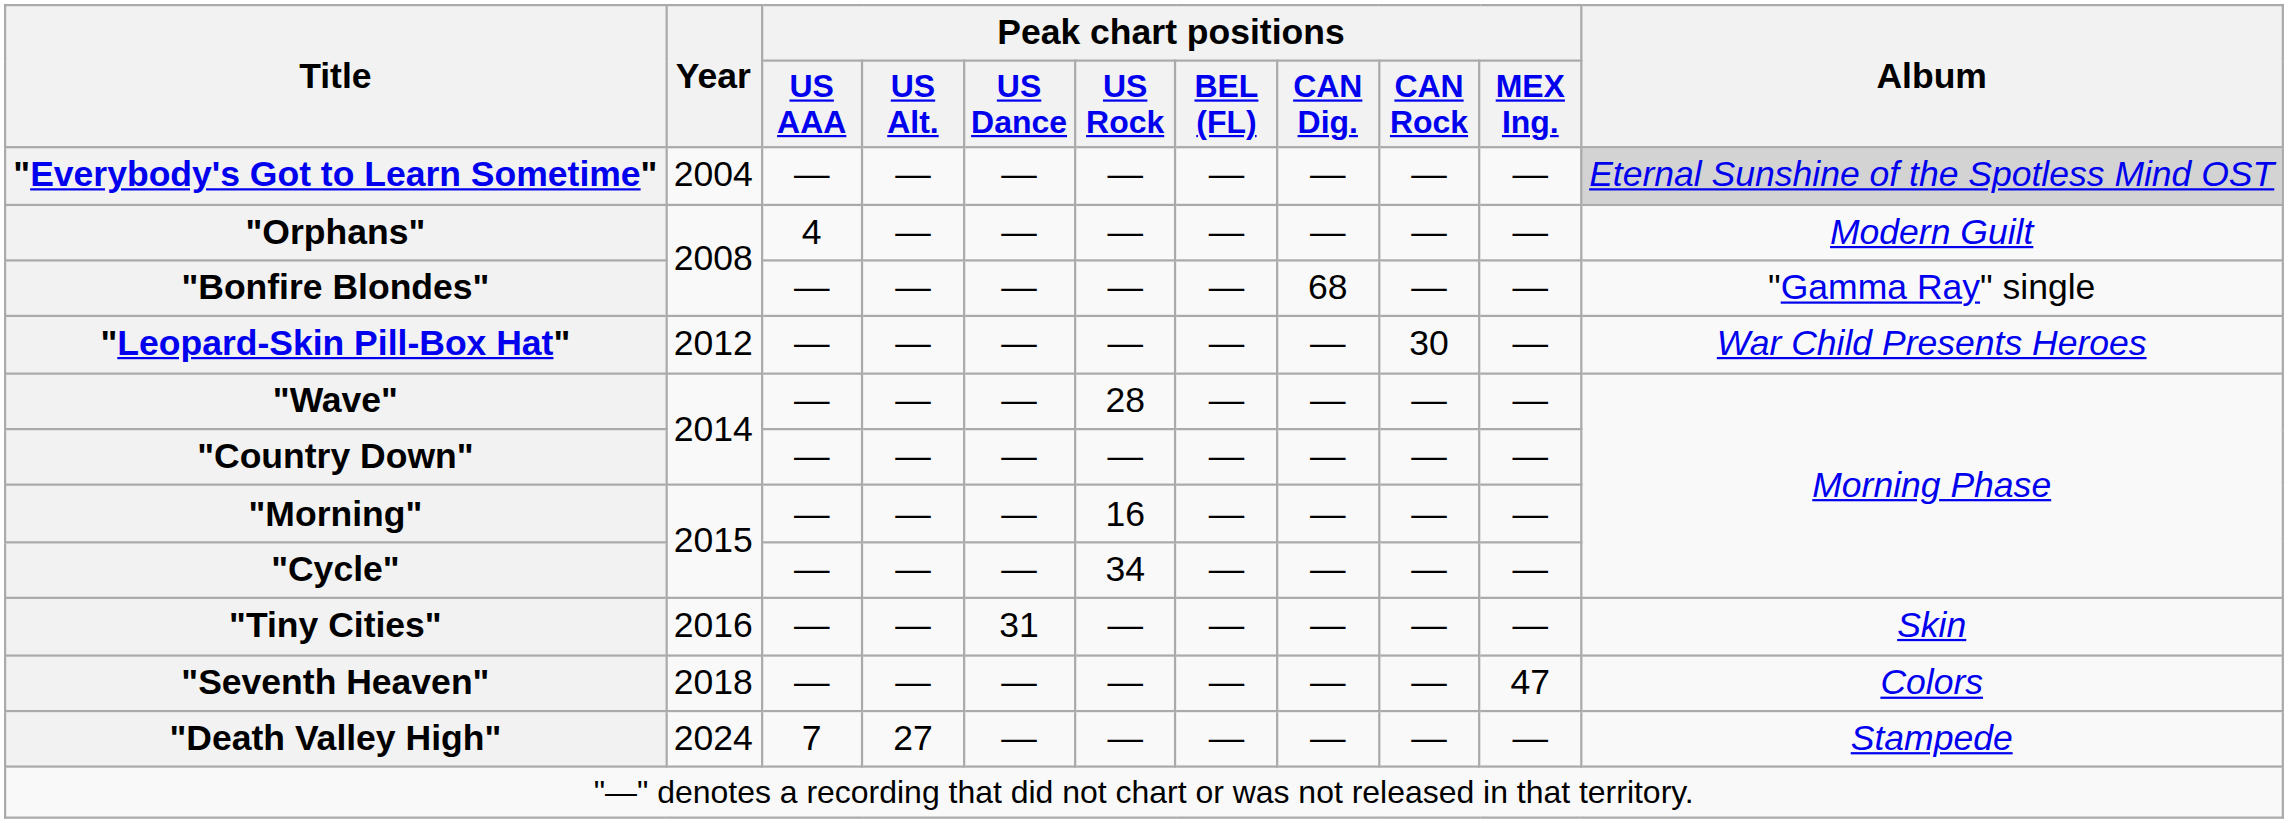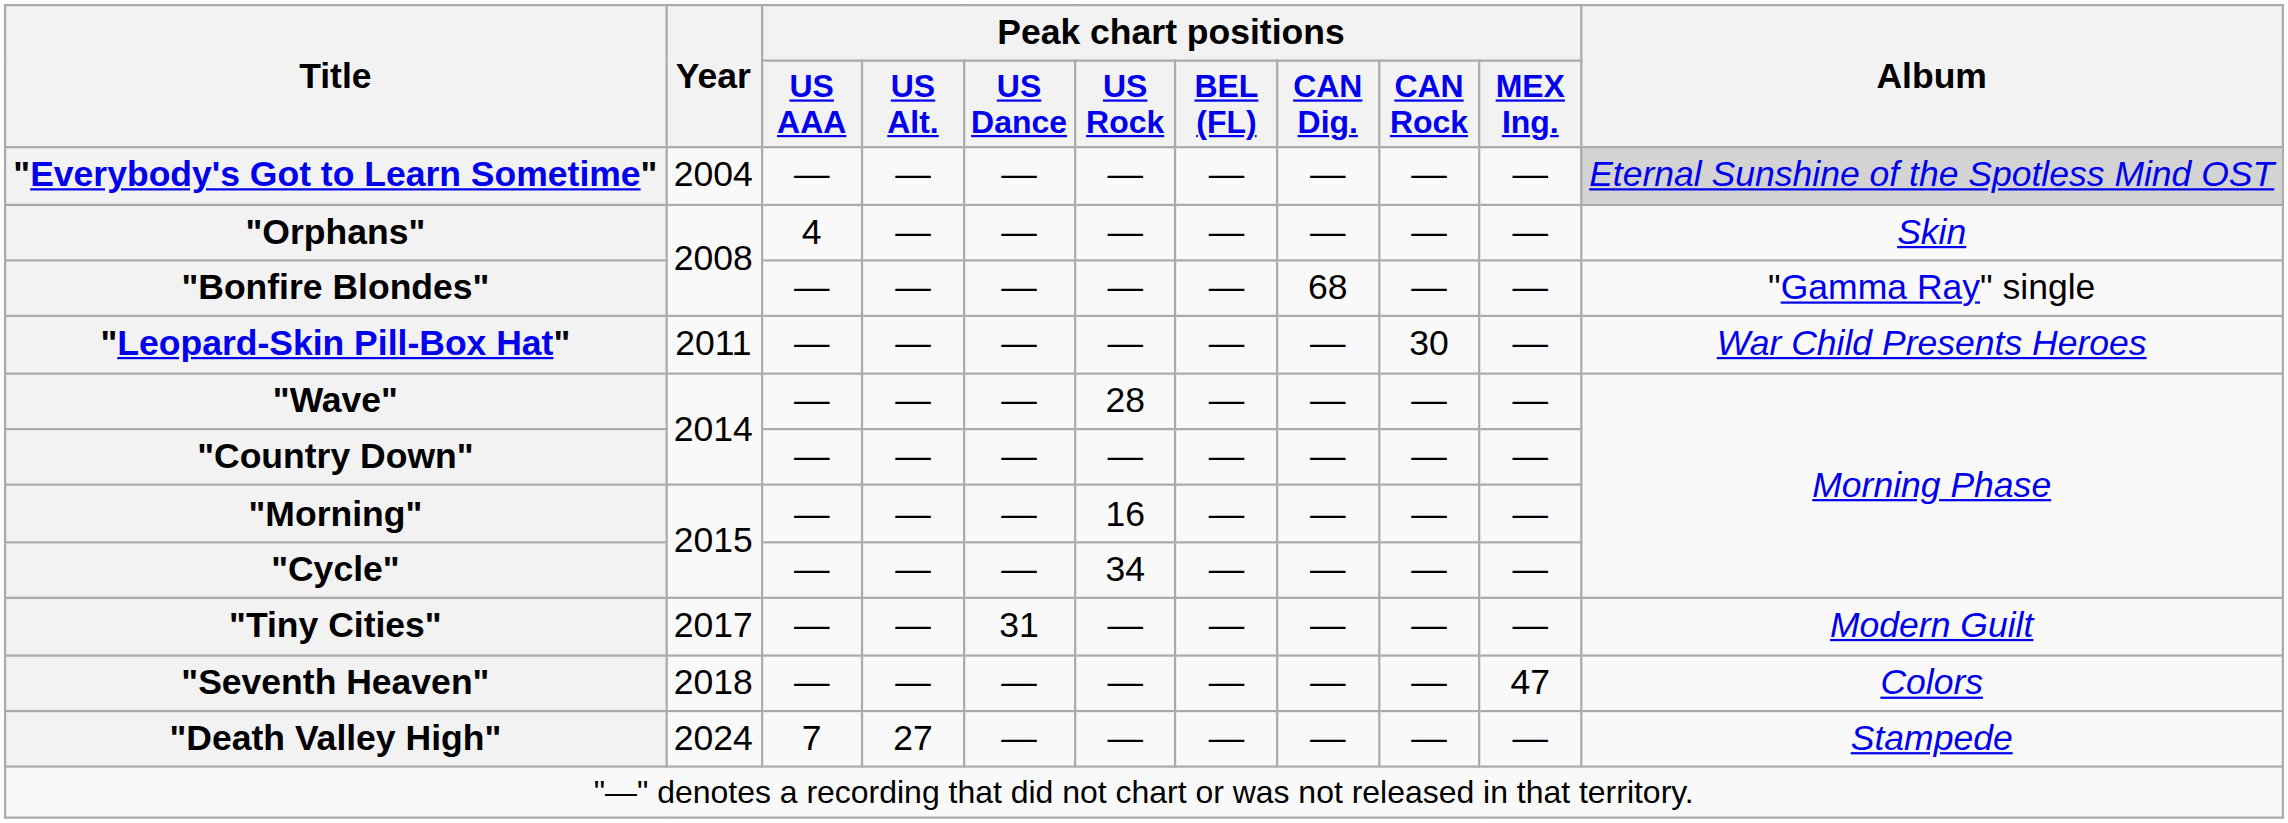 <table class="wikitable plainrowheaders" style="text-align:center">
 <tr>
 <th scope="col" rowspan="2">Title</th>
 <th scope="col" rowspan="2">Year</th>
 <th scope="col" colspan="8">Peak chart positions</th>
 <th scope="col" rowspan="2">Album</th>
 </tr>
 <tr>
 <th scope="col" style="width:2.7em;font-size:90%;"><a href='#'>US<br>AAA</a><br></th>
 <th scope="col" style="width:2.7em;font-size:90%;"><a href='#'>US<br>Alt.</a><br></th>
 <th scope="col" style="width:2.7em;font-size:90%;"><a href='#'>US<br>Dance</a><br></th>
 <th scope="col" style="width:2.7em;font-size:90%;"><a href='#'>US<br>Rock</a><br></th>
 <th scope="col" style="width:2.7em;font-size:90%;"><a href='#'>BEL<br>(FL)</a><br></th>
 <th scope="col" style="width:2.7em;font-size:90%;"><a href='#'>CAN<br>Dig.</a><br></th>
 <th scope="col" style="width:2.7em;font-size:90%;"><a href='#'>CAN<br>Rock</a><br></th>
 <th scope="col" style="width:2.7em;font-size:90%;"><a href='#'>MEX<br>Ing.</a><br></th>
 </tr>
 <tr>
 <th scope="row">"<a href='#'>Everybody's Got to Learn Sometime</a>"</th>
 <td>2004</td>
 <td>—</td>
 <td>—</td>
 <td>—</td>
 <td>—</td>
 <td>—</td>
 <td>—</td>
 <td>—</td>
 <td>—</td>
 <td style="background: lightgrey;"><em><a href='#'>Eternal Sunshine of the Spotless Mind OST</a></em></td>
 </tr>
 <tr>
 <th scope="row">"Orphans"</th>
 <td rowspan="2">2008</td>
 <td>4</td>
 <td>—</td>
 <td>—</td>
 <td>—</td>
 <td>—</td>
 <td>—</td>
 <td>—</td>
 <td>—</td>
-<td><em><a href='#'>Modern Guilt</a></em></td>
+<td><em><a href='#'>Skin</a></em></td>
 </tr>
 <tr>
 <th scope="row">"Bonfire Blondes"</th>
 <td>—</td>
 <td>—</td>
 <td>—</td>
 <td>—</td>
 <td>—</td>
 <td>68</td>
 <td>—</td>
 <td>—</td>
 <td>"<a href='#'>Gamma Ray</a>" single</td>
 </tr>
 <tr>
 <th scope="row">"<a href='#'>Leopard-Skin Pill-Box Hat</a>"</th>
-<td>2012</td>
+<td>2011</td>
 <td>—</td>
 <td>—</td>
 <td>—</td>
 <td>—</td>
 <td>—</td>
 <td>—</td>
 <td>30</td>
 <td>—</td>
 <td><em><a href='#'>War Child Presents Heroes</a></em></td>
 </tr>
 <tr>
 <th scope="row">"Wave"</th>
 <td rowspan="2">2014</td>
 <td>—</td>
 <td>—</td>
 <td>—</td>
 <td>28</td>
 <td>—</td>
 <td>—</td>
 <td>—</td>
 <td>—</td>
 <td rowspan="4"><em><a href='#'>Morning Phase</a></em></td>
 </tr>
 <tr>
 <th scope="row">"Country Down"</th>
 <td>—</td>
 <td>—</td>
 <td>—</td>
 <td>—</td>
 <td>—</td>
 <td>—</td>
 <td>—</td>
 <td>—</td>
 </tr>
 <tr>
 <th scope="row">"Morning"</th>
 <td rowspan="2">2015</td>
 <td>—</td>
 <td>—</td>
 <td>—</td>
 <td>16</td>
 <td>—</td>
 <td>—</td>
 <td>—</td>
 <td>—</td>
 </tr>
 <tr>
 <th scope="row">"Cycle"</th>
 <td>—</td>
 <td>—</td>
 <td>—</td>
 <td>34</td>
 <td>—</td>
 <td>—</td>
 <td>—</td>
 <td>—</td>
 </tr>
 <tr>
 <th scope="row">"Tiny Cities"<br></th>
-<td>2016</td>
+<td>2017</td>
 <td>—</td>
 <td>—</td>
 <td>31</td>
 <td>—</td>
 <td>—</td>
 <td>—</td>
 <td>—</td>
 <td>—</td>
-<td><em><a href='#'>Skin</a></em></td>
+<td><em><a href='#'>Modern Guilt</a></em></td>
 </tr>
 <tr>
 <th scope="row">"Seventh Heaven"</th>
 <td>2018</td>
 <td>—</td>
 <td>—</td>
 <td>—</td>
 <td>—</td>
 <td>—</td>
 <td>—</td>
 <td>—</td>
 <td>47</td>
 <td><em><a href='#'>Colors</a></em></td>
 </tr>
 <tr>
 <th scope="row">"Death Valley High"<br></th>
 <td>2024</td>
 <td>7</td>
 <td>27</td>
 <td>—</td>
 <td>—</td>
 <td>—</td>
 <td>—</td>
 <td>—</td>
 <td>—</td>
 <td><em><a href='#'>Stampede</a></em></td>
 </tr>
 <tr>
 <td colspan="14" style="font-size:90%">"—" denotes a recording that did not chart or was not released in that territory.</td>
 </tr>
 </table>
